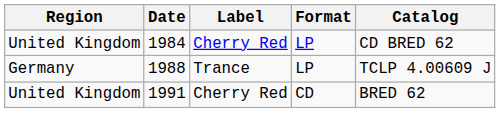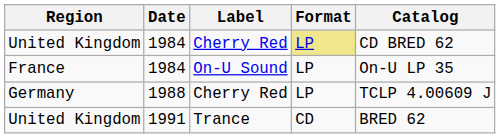 <table class="wikitable">
 <tr>
 <th>Region</th>
 <th>Date</th>
 <th>Label</th>
 <th>Format</th>
 <th>Catalog</th>
 </tr>
 <tr>
 <td>United Kingdom</td>
 <td>1984</td>
 <td><a href='#'>Cherry Red</a></td>
-<td><a href='#'>LP</a></td>
+<td style="background: khaki;"><a href='#'>LP</a></td>
 <td>CD BRED 62</td>
+</tr>
+<tr>
+<td>France</td>
+<td>1984</td>
+<td><a href='#'>On-U Sound</a></td>
+<td>LP</td>
+<td>On-U LP 35</td>
 </tr>
 <tr>
 <td>Germany</td>
 <td>1988</td>
-<td>Trance</td>
+<td>Cherry Red</td>
 <td>LP</td>
 <td>TCLP 4.00609 J</td>
 </tr>
 <tr>
 <td>United Kingdom</td>
 <td>1991</td>
-<td>Cherry Red</td>
+<td>Trance</td>
 <td>CD</td>
 <td>BRED 62</td>
 </tr>
 </table>
